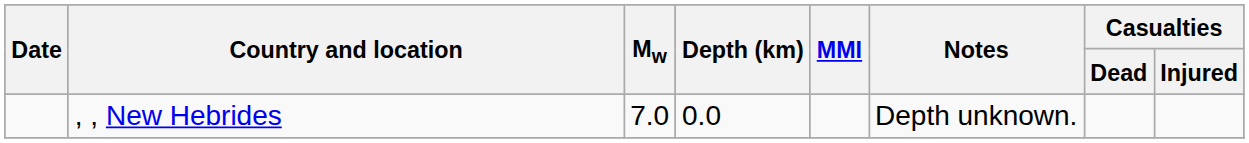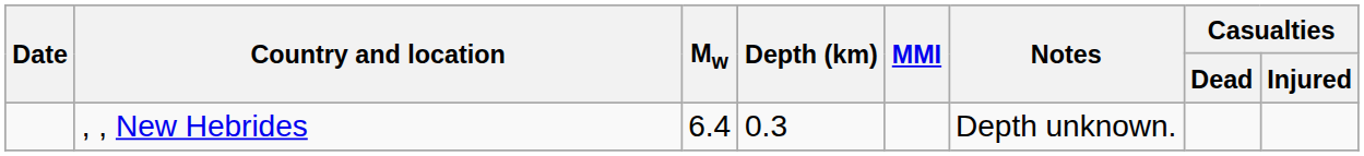 <table class="wikitable sortable sort-under" style="border:1px black; margin-left:1em;">
 <tr>
 <th rowspan="2"><small>Date</small></th>
 <th rowspan="2" style="width: 310px"><small>Country and location</small></th>
 <th rowspan="2"><small>M<sub>w</sub></small></th>
 <th rowspan="2"><small>Depth (km)</small></th>
 <th rowspan="2"><small><a href='#'>MMI</a></small></th>
 <th rowspan="2" class="unsortable"><small>Notes</small></th>
 <th colspan="2"><small>Casualties</small></th>
 </tr>
 <tr>
 <th><small>Dead</small></th>
 <th><small>Injured</small></th>
 </tr>
 <tr>
 <td></td>
 <td>, , <a href='#'>New Hebrides</a></td>
-<td>7.0</td>
-<td>0.0</td>
+<td>6.4</td>
+<td>0.3</td>
 <td></td>
 <td>Depth unknown.</td>
 <td></td>
 <td></td>
 </tr>
 </table>
